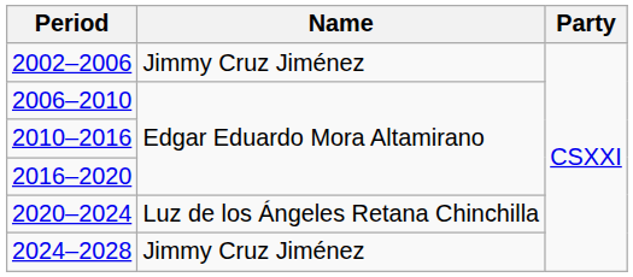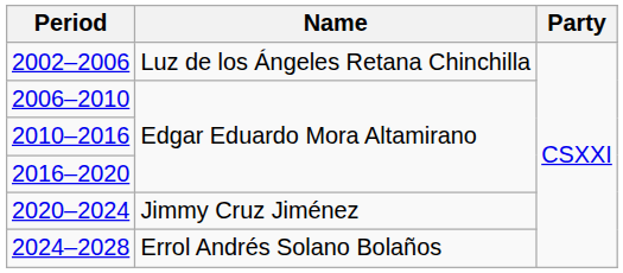 <table class="wikitable" style="margin:auto">
 <tr>
 <th>Period</th>
 <th>Name</th>
 <th>Party</th>
 </tr>
 <tr>
 <td><a href='#'>2002–2006</a></td>
-<td>Jimmy Cruz Jiménez</td>
+<td>Luz de los Ángeles Retana Chinchilla</td>
 <td rowspan="6"> <a href='#'>CSXXI</a></td>
 </tr>
 <tr>
 <td><a href='#'>2006–2010</a></td>
 <td rowspan="3">Edgar Eduardo Mora Altamirano</td>
 </tr>
 <tr>
 <td><a href='#'>2010–2016</a></td>
 </tr>
 <tr>
 <td><a href='#'>2016–2020</a></td>
 </tr>
 <tr>
 <td><a href='#'>2020–2024</a></td>
-<td>Luz de los Ángeles Retana Chinchilla</td>
+<td>Jimmy Cruz Jiménez</td>
 </tr>
 <tr>
 <td><a href='#'>2024–2028</a></td>
-<td>Jimmy Cruz Jiménez</td>
+<td>Errol Andrés Solano Bolaños</td>
 </tr>
 </table>
